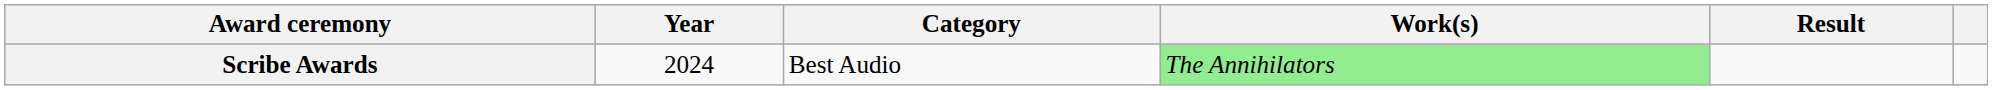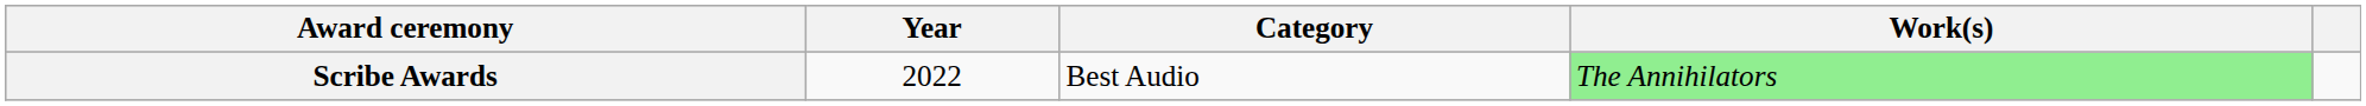 <table class="wikitable sortable plainrowheaders" style="width:100%;">
 <tr>
 <th scope="col">Award ceremony</th>
 <th scope="col">Year</th>
 <th scope="col">Category</th>
 <th scope="col">Work(s)</th>
-<th scope="col">Result</th>
 <th scope="col" class="unsortable"></th>
 </tr>
 <tr>
 <th scope="row">Scribe Awards</th>
-<td style="text-align:center">2024</td>
+<td style="text-align:center">2022</td>
 <td>Best Audio</td>
 <td style="background: lightgreen;"><em>The Annihilators</em></td>
-<td></td>
 <td style="text-align:center"></td>
 </tr>
 </table>
